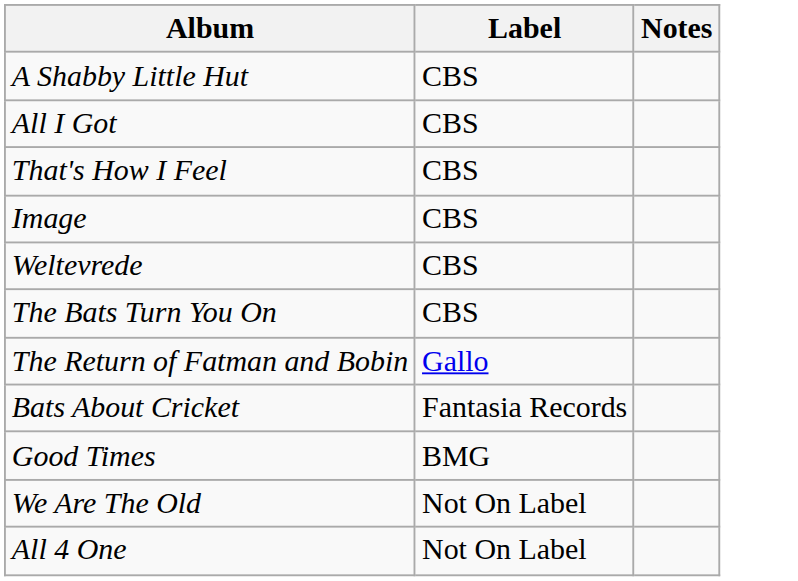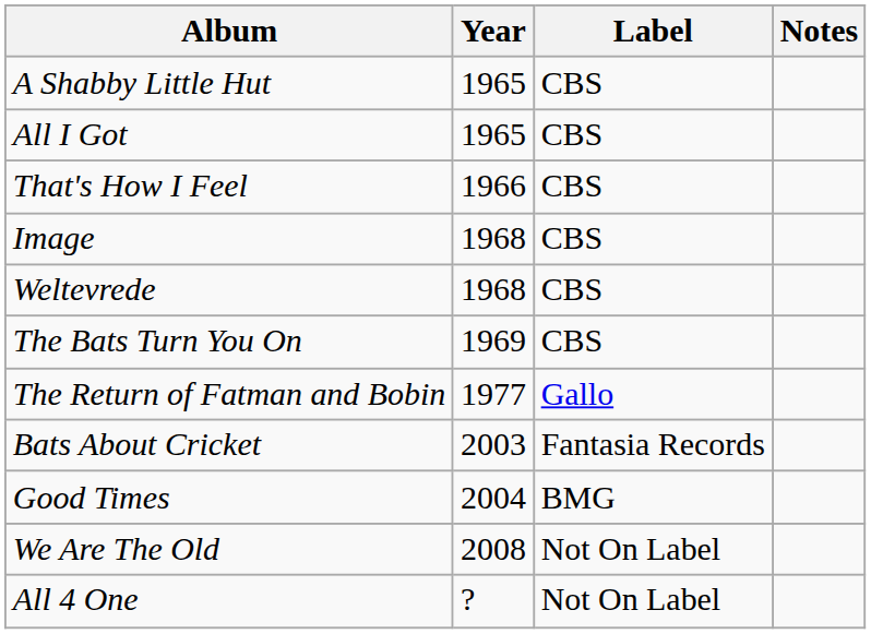 <table class="wikitable">
 <tr>
 <th>Album</th>
+<th>Year</th>
 <th>Label</th>
 <th>Notes</th>
 </tr>
 <tr>
 <td><em>A Shabby Little Hut</em></td>
+<td>1965</td>
 <td>CBS</td>
 <td></td>
 </tr>
 <tr>
 <td><em>All I Got</em></td>
+<td>1965</td>
 <td>CBS</td>
 <td></td>
 </tr>
 <tr>
 <td><em>That's How I Feel</em></td>
+<td>1966</td>
 <td>CBS</td>
 <td></td>
 </tr>
 <tr>
 <td><em>Image</em></td>
+<td>1968</td>
 <td>CBS</td>
 <td></td>
 </tr>
 <tr>
 <td><em>Weltevrede</em></td>
+<td>1968</td>
 <td>CBS</td>
 <td></td>
 </tr>
 <tr>
 <td><em>The Bats Turn You On</em></td>
+<td>1969</td>
 <td>CBS</td>
 <td></td>
 </tr>
 <tr>
 <td><em>The Return of Fatman and Bobin</em></td>
+<td>1977</td>
 <td><a href='#'>Gallo</a></td>
 <td></td>
 </tr>
 <tr>
 <td><em>Bats About Cricket</em></td>
+<td>2003</td>
 <td>Fantasia Records</td>
 <td></td>
 </tr>
 <tr>
 <td><em>Good Times</em></td>
+<td>2004</td>
 <td>BMG</td>
 <td></td>
 </tr>
 <tr>
 <td><em>We Are The Old</em></td>
+<td>2008</td>
 <td>Not On Label</td>
 <td></td>
 </tr>
 <tr>
 <td><em>All 4 One</em></td>
+<td>?</td>
 <td>Not On Label</td>
 <td></td>
 </tr>
 </table>
